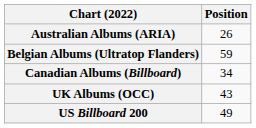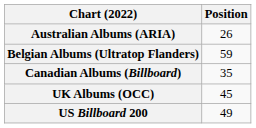 <table class="wikitable sortable plainrowheaders" style="text-align:center">
 <tr>
 <th scope="col">Chart (2022)</th>
 <th scope="col">Position</th>
 </tr>
 <tr>
 <th scope="row">Australian Albums (ARIA)</th>
 <td>26</td>
 </tr>
 <tr>
 <th scope="row">Belgian Albums (Ultratop Flanders)</th>
 <td>59</td>
 </tr>
 <tr>
 <th scope="row">Canadian Albums (<em>Billboard</em>)</th>
-<td>34</td>
+<td>35</td>
 </tr>
 <tr>
 <th scope="row">UK Albums (OCC)</th>
-<td>43</td>
+<td>45</td>
 </tr>
 <tr>
 <th scope="row">US <em>Billboard</em> 200</th>
 <td>49</td>
 </tr>
 </table>
